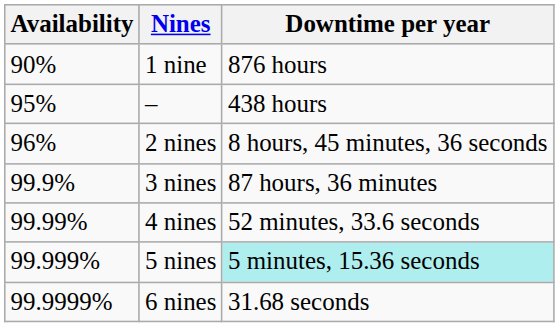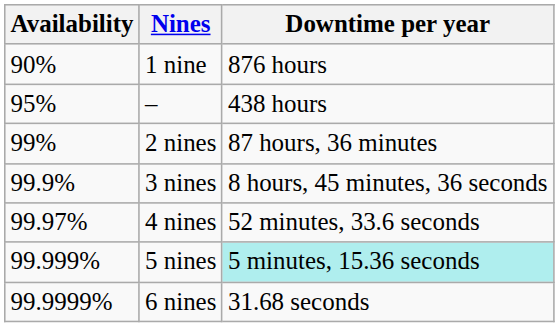 <table class="wikitable">
 <tr>
 <th>Availability</th>
 <th><a href='#'>Nines</a></th>
 <th>Downtime per year</th>
 </tr>
 <tr>
 <td>90%</td>
 <td>1 nine</td>
 <td>876 hours</td>
 </tr>
 <tr>
 <td>95%</td>
 <td>–</td>
 <td>438 hours</td>
 </tr>
 <tr>
-<td>96%</td>
+<td>99%</td>
 <td>2 nines</td>
-<td>8 hours, 45 minutes, 36 seconds</td>
+<td>87 hours, 36 minutes</td>
 </tr>
 <tr>
 <td>99.9%</td>
 <td>3 nines</td>
-<td>87 hours, 36 minutes</td>
+<td>8 hours, 45 minutes, 36 seconds</td>
 </tr>
 <tr>
-<td>99.99%</td>
+<td>99.97%</td>
 <td>4 nines</td>
 <td>52 minutes, 33.6 seconds</td>
 </tr>
 <tr>
 <td>99.999%</td>
 <td>5 nines</td>
 <td style="background: paleturquoise;">5 minutes, 15.36 seconds</td>
 </tr>
 <tr>
 <td>99.9999%</td>
 <td>6 nines</td>
 <td>31.68 seconds</td>
 </tr>
 </table>
